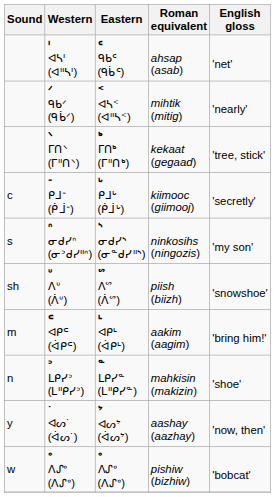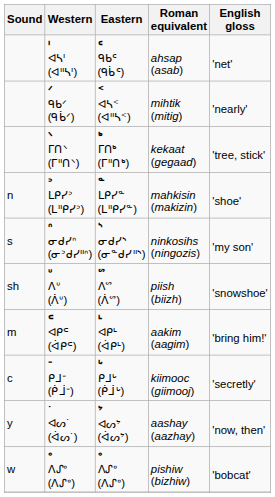 <table class="wikitable" align="center">
 <tr>
 <th width = "50"><strong>Sound</strong></th>
 <th width = "60"><strong>Western</strong></th>
 <th width = "60"><strong>Eastern</strong></th>
 <th width = "60"><strong>Roman equivalent</strong></th>
 <th width = "60"><strong>English gloss</strong></th>
 </tr>
 <tr>
 <td></td>
 <td><strong>ᑊ</strong><br>ᐊᓴᑊ<br>(ᐊᐦᓴᑊ)</td>
 <td><strong>ᑦ</strong><br>ᑫᑲᑦ<br>(ᑫᑳᑦ)</td>
 <td><br><em>ahsap</em><br>(<em>asab</em>)</td>
 <td><br>'net'</td>
 </tr>
 <tr>
 <td></td>
 <td><strong>ᐟ</strong><br>ᑫᑲᐟ<br>(ᑫᑳᐟ)</td>
 <td><strong>ᑉ</strong><br>ᐊᓴᑉ<br>(ᐊᐦᓴᑉ)</td>
 <td><br><em>mihtik</em><br>(<em>mitig</em>)</td>
 <td><br>'nearly'</td>
 </tr>
 <tr>
 <td></td>
 <td><strong>ᐠ</strong><br>ᒥᑎᐠ<br>(ᒥᐦᑎᐠ)</td>
 <td><strong>ᒃ</strong><br>ᒥᑎᒃ<br>(ᒥᐦᑎᒃ)</td>
 <td><br><em>kekaat</em><br>(<em>gegaad</em>)</td>
 <td><br>'tree, stick'</td>
 </tr>
 <tr>
-<td>c </td>
-<td><strong>ᐨ</strong><br>ᑭᒧᐨ<br>(ᑮᒨᐨ)</td>
-<td><strong>ᒡ</strong><br>ᑭᒧᒡ<br>(ᑮᒨᒡ)</td>
-<td><br><em>kiimooc</em><br>(<em>giimooj</em>)</td>
-<td><br>'secretly'</td>
+<td>n</td>
+<td><strong>ᐣ</strong><br>ᒪᑭᓯᐣ<br>(ᒪᐦᑭᓯᐣ)</td>
+<td><strong>ᓐ</strong><br>ᒪᑭᓯᓐ<br>(ᒪᐦᑭᓯᓐ)</td>
+<td><br><em>mahkisin</em><br>(<em>makizin</em>)</td>
+<td><br>'shoe'</td>
 </tr>
 <tr>
 <td>s</td>
 <td><strong>ᐢ</strong><br>ᓂᑯᓯᐢ<br>(ᓂᐣᑯᓯᐦᐢ)</td>
 <td><strong>ᔅ</strong><br>ᓂᑯᓯᔅ<br>(ᓂᓐᑯᓯᐦᔅ)</td>
 <td><br><em>ninkosihs</em><br>(<em>ningozis</em>)</td>
 <td><br>'my son'</td>
 </tr>
 <tr>
 <td>sh </td>
 <td><strong>ᐡ</strong><br>ᐱᐡ<br>(ᐲᐡ)</td>
 <td><strong>ᔥ</strong><br>ᐱᔥ<br>(ᐲᔥ)</td>
 <td><br><em>piish</em><br>(<em>biizh</em>)</td>
 <td><br>'snowshoe'</td>
 </tr>
 <tr>
 <td>m</td>
 <td><strong>ᒼ</strong><br>ᐊᑭᒼ<br>(ᐋᑭᒼ)</td>
 <td><strong>ᒻ</strong><br>ᐊᑭᒻ<br>(ᐋᑭᒻ)</td>
 <td><br><em>aakim</em><br>(<em>aagim</em>)</td>
 <td><br>'bring him!'</td>
 </tr>
 <tr>
-<td>n</td>
-<td><strong>ᐣ</strong><br>ᒪᑭᓯᐣ<br>(ᒪᐦᑭᓯᐣ)</td>
-<td><strong>ᓐ</strong><br>ᒪᑭᓯᓐ<br>(ᒪᐦᑭᓯᓐ)</td>
-<td><br><em>mahkisin</em><br>(<em>makizin</em>)</td>
-<td><br>'shoe'</td>
+<td>c </td>
+<td><strong>ᐨ</strong><br>ᑭᒧᐨ<br>(ᑮᒨᐨ)</td>
+<td><strong>ᒡ</strong><br>ᑭᒧᒡ<br>(ᑮᒨᒡ)</td>
+<td><br><em>kiimooc</em><br>(<em>giimooj</em>)</td>
+<td><br>'secretly'</td>
 </tr>
 <tr>
 <td>y</td>
 <td><strong>˙</strong><br>ᐊᔕ˙<br>(ᐋᔕ˙)</td>
 <td><strong>ᔾ</strong><br>ᐊᔕᔾ<br>(ᐋᔕᔾ)</td>
 <td><br><em>aashay</em><br>(<em>aazhay</em>)</td>
 <td><br>'now, then'</td>
 </tr>
 <tr>
 <td>w</td>
 <td><strong>ᐤ</strong><br>ᐱᔑᐤ<br>(ᐱᔑᐤ)</td>
 <td><strong>ᐤ</strong><br>ᐱᔑᐤ<br>(ᐱᔑᐤ)</td>
 <td><br><em>pishiw</em><br>(<em>bizhiw</em>)</td>
 <td><br>'bobcat'</td>
 </tr>
 <tr>
 </tr>
 </table>
